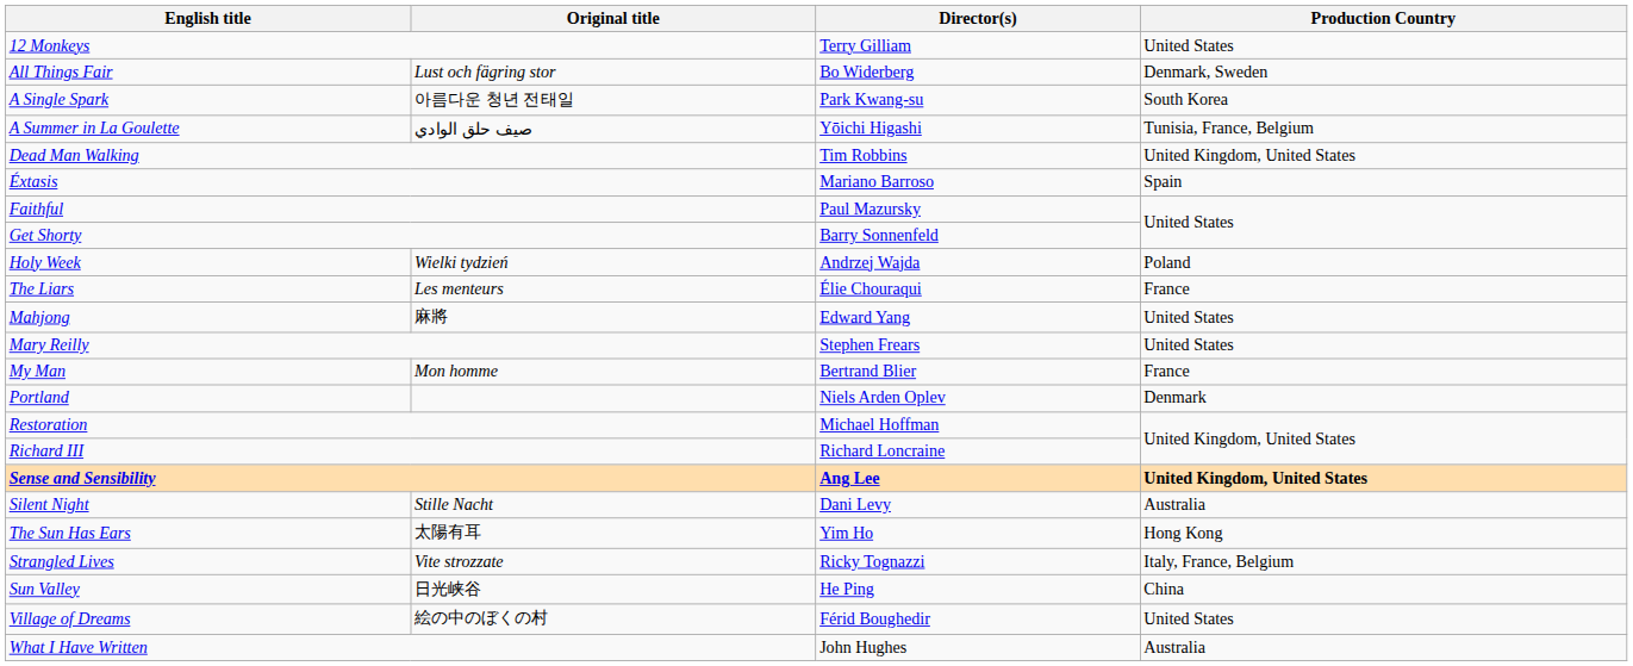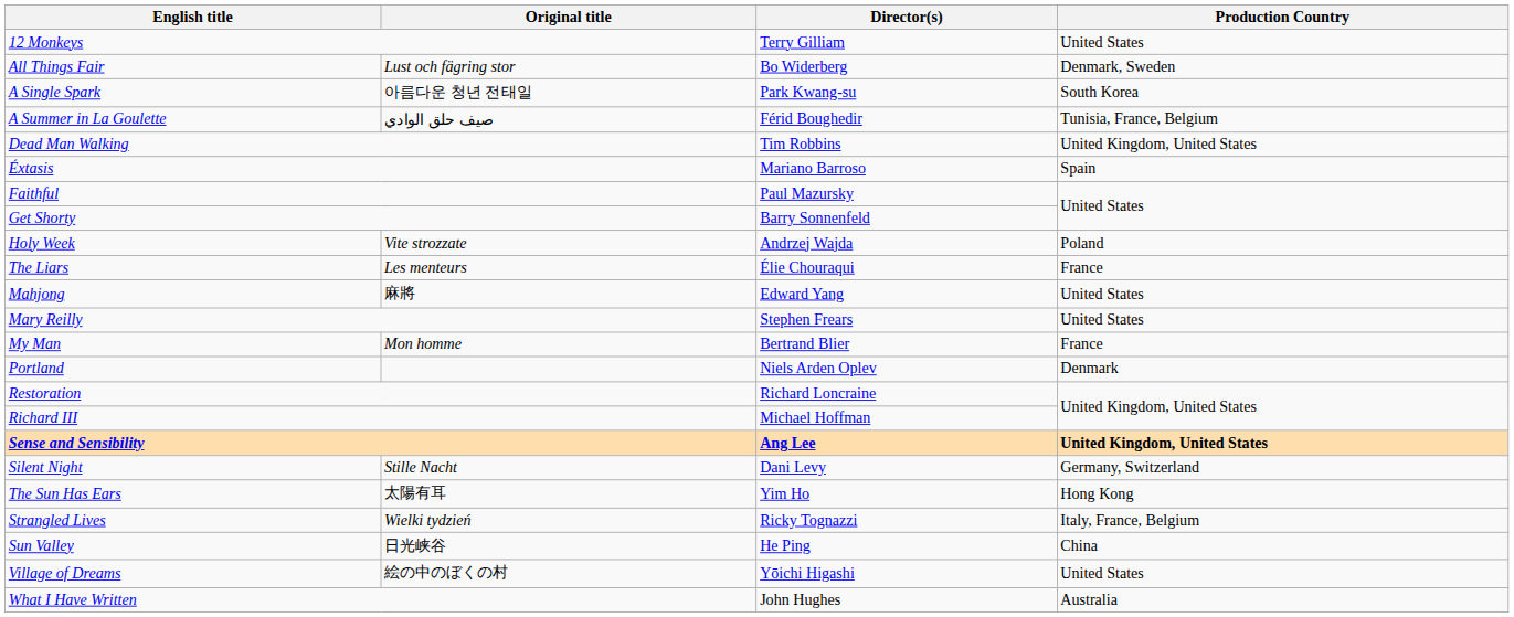 <table class="wikitable" width="78%" cellpadding="5">
 <tr>
 <th width="25%">English title</th>
 <th width="25%">Original title</th>
 <th width="20%">Director(s)</th>
 <th width="30%">Production Country</th>
 </tr>
 <tr>
 <td colspan="2"><em><a href='#'>12 Monkeys</a></em></td>
 <td><a href='#'>Terry Gilliam</a></td>
 <td>United States</td>
 </tr>
 <tr>
 <td><em><a href='#'>All Things Fair</a></em></td>
 <td><em>Lust och fägring stor</em></td>
 <td><a href='#'>Bo Widerberg</a></td>
 <td>Denmark, Sweden</td>
 </tr>
 <tr>
 <td><em><a href='#'>A Single Spark</a></em></td>
 <td>아름다운 청년 전태일</td>
 <td><a href='#'>Park Kwang-su</a></td>
 <td>South Korea</td>
 </tr>
 <tr>
 <td><em><a href='#'>A Summer in La Goulette</a></em></td>
 <td>صيف حلق الوادي</td>
-<td><a href='#'>Yōichi Higashi</a></td>
+<td><a href='#'>Férid Boughedir</a></td>
 <td>Tunisia, France, Belgium</td>
 </tr>
 <tr>
 <td colspan="2"><em><a href='#'>Dead Man Walking</a></em></td>
 <td><a href='#'>Tim Robbins</a></td>
 <td>United Kingdom, United States</td>
 </tr>
 <tr>
 <td colspan="2"><em><a href='#'>Éxtasis</a></em></td>
 <td><a href='#'>Mariano Barroso</a></td>
 <td>Spain</td>
 </tr>
 <tr>
 <td colspan="2"><em><a href='#'>Faithful</a></em></td>
 <td><a href='#'>Paul Mazursky</a></td>
 <td rowspan="2">United States</td>
 </tr>
 <tr>
 <td colspan="2"><em><a href='#'>Get Shorty</a></em></td>
 <td><a href='#'>Barry Sonnenfeld</a></td>
 </tr>
 <tr>
 <td><em><a href='#'>Holy Week</a></em></td>
-<td><em>Wielki tydzień</em></td>
+<td><em>Vite strozzate</em></td>
 <td><a href='#'>Andrzej Wajda</a></td>
 <td>Poland</td>
 </tr>
 <tr>
 <td><em><a href='#'>The Liars</a></em></td>
 <td><em>Les menteurs</em></td>
 <td><a href='#'>Élie Chouraqui</a></td>
 <td>France</td>
 </tr>
 <tr>
 <td><em><a href='#'>Mahjong</a></em></td>
 <td>麻將</td>
 <td><a href='#'>Edward Yang</a></td>
 <td>United States</td>
 </tr>
 <tr>
 <td colspan="2"><em><a href='#'>Mary Reilly</a></em></td>
 <td><a href='#'>Stephen Frears</a></td>
 <td>United States</td>
 </tr>
 <tr>
 <td><em><a href='#'>My Man</a></em></td>
 <td><em>Mon homme</em></td>
 <td><a href='#'>Bertrand Blier</a></td>
 <td>France</td>
 </tr>
 <tr>
 <td><em><a href='#'>Portland</a></em></td>
 <td></td>
 <td><a href='#'>Niels Arden Oplev</a></td>
 <td>Denmark</td>
 </tr>
 <tr>
 <td colspan="2"><em><a href='#'>Restoration</a></em></td>
-<td><a href='#'>Michael Hoffman</a></td>
+<td><a href='#'>Richard Loncraine</a></td>
 <td rowspan="2">United Kingdom, United States</td>
 </tr>
 <tr>
 <td colspan="2"><em><a href='#'>Richard III</a></em></td>
-<td><a href='#'>Richard Loncraine</a></td>
+<td><a href='#'>Michael Hoffman</a></td>
 </tr>
 <tr style="background:#FFDEAD;">
 <td colspan="2"><em><a href='#'><strong>Sense and Sensibility</strong></a></em></td>
 <td><strong><a href='#'>Ang Lee</a></strong></td>
 <td><strong>United Kingdom, United States</strong></td>
 </tr>
 <tr>
 <td><em><a href='#'>Silent Night</a></em></td>
 <td><em>Stille Nacht</em></td>
 <td><a href='#'>Dani Levy</a></td>
-<td>Australia</td>
+<td>Germany, Switzerland</td>
 </tr>
 <tr>
 <td><em><a href='#'>The Sun Has Ears</a></em></td>
 <td>太陽有耳</td>
 <td><a href='#'>Yim Ho</a></td>
 <td>Hong Kong</td>
 </tr>
 <tr>
 <td><em><a href='#'>Strangled Lives</a></em></td>
-<td><em>Vite strozzate</em></td>
+<td><em>Wielki tydzień</em></td>
 <td><a href='#'>Ricky Tognazzi</a></td>
 <td>Italy, France, Belgium</td>
 </tr>
 <tr>
 <td><em><a href='#'>Sun Valley</a></em></td>
 <td>日光峡谷</td>
 <td><a href='#'>He Ping</a></td>
 <td>China</td>
 </tr>
 <tr>
 <td><em><a href='#'>Village of Dreams</a></em></td>
 <td>絵の中のぼくの村</td>
-<td><a href='#'>Férid Boughedir</a></td>
+<td><a href='#'>Yōichi Higashi</a></td>
 <td>United States</td>
 </tr>
 <tr>
 <td colspan="2"><em><a href='#'>What I Have Written</a></em></td>
 <td>John Hughes</td>
 <td>Australia</td>
 </tr>
 </table>
